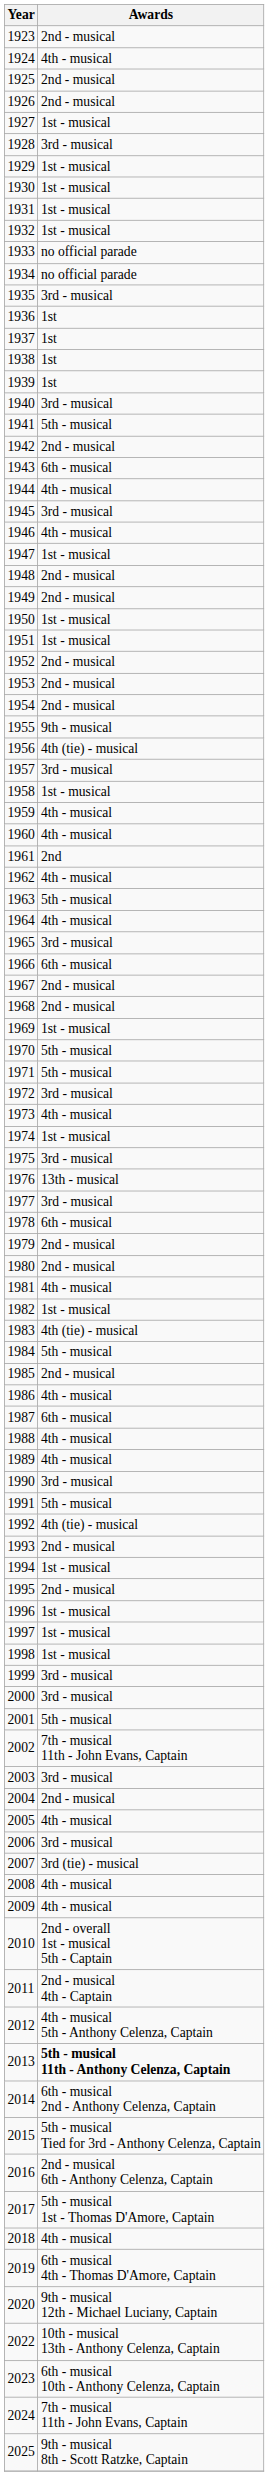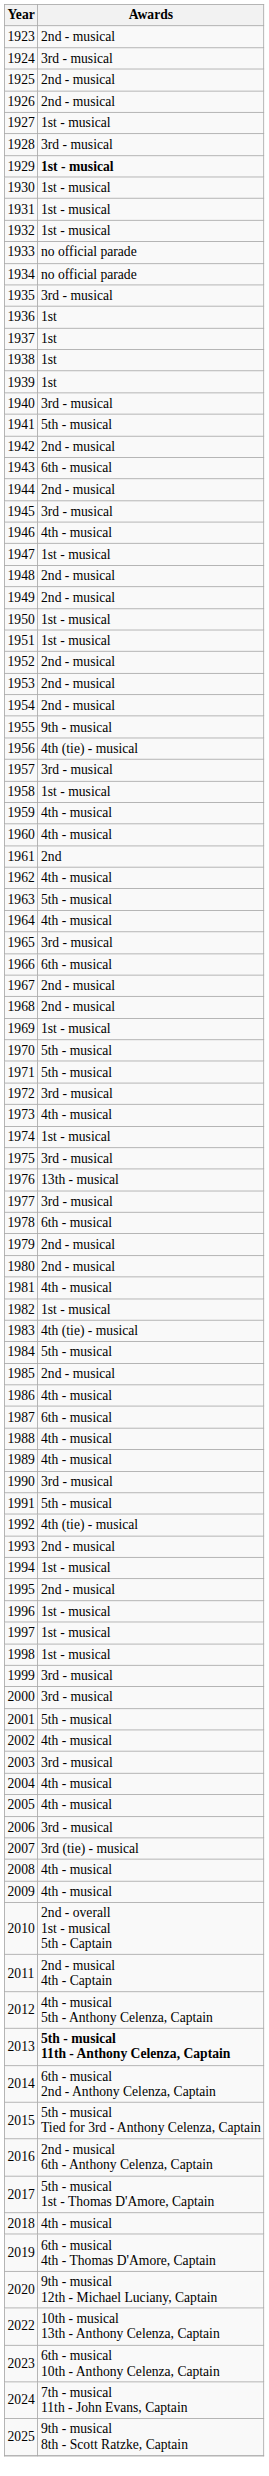 <table class=wikitable>
 <tr>
 <th>Year</th>
 <th>Awards</th>
 </tr>
 <tr>
 <td>1923</td>
 <td>2nd - musical</td>
 </tr>
 <tr>
 <td>1924</td>
-<td>4th - musical</td>
+<td>3rd - musical</td>
 </tr>
 <tr>
 <td>1925</td>
 <td>2nd - musical</td>
 </tr>
 <tr>
 <td>1926</td>
 <td>2nd - musical</td>
 </tr>
 <tr>
 <td>1927</td>
 <td>1st - musical</td>
 </tr>
 <tr>
 <td>1928</td>
 <td>3rd - musical</td>
 </tr>
 <tr>
 <td>1929</td>
-<td>1st - musical</td>
+<td><strong>1st - musical</strong></td>
 </tr>
 <tr>
 <td>1930</td>
 <td>1st - musical</td>
 </tr>
 <tr>
 <td>1931</td>
 <td>1st - musical</td>
 </tr>
 <tr>
 <td>1932</td>
 <td>1st - musical</td>
 </tr>
 <tr>
 <td>1933</td>
 <td>no official parade</td>
 </tr>
 <tr>
 <td>1934</td>
 <td>no official parade</td>
 </tr>
 <tr>
 <td>1935</td>
 <td>3rd - musical</td>
 </tr>
 <tr>
 <td>1936</td>
 <td>1st</td>
 </tr>
 <tr>
 <td>1937</td>
 <td>1st</td>
 </tr>
 <tr>
 <td>1938</td>
 <td>1st</td>
 </tr>
 <tr>
 <td>1939</td>
 <td>1st</td>
 </tr>
 <tr>
 <td>1940</td>
 <td>3rd - musical</td>
 </tr>
 <tr>
 <td>1941</td>
 <td>5th - musical</td>
 </tr>
 <tr>
 <td>1942</td>
 <td>2nd - musical</td>
 </tr>
 <tr>
 <td>1943</td>
 <td>6th - musical</td>
 </tr>
 <tr>
 <td>1944</td>
-<td>4th - musical</td>
+<td>2nd - musical</td>
 </tr>
 <tr>
 <td>1945</td>
 <td>3rd - musical</td>
 </tr>
 <tr>
 <td>1946</td>
 <td>4th - musical</td>
 </tr>
 <tr>
 <td>1947</td>
 <td>1st - musical</td>
 </tr>
 <tr>
 <td>1948</td>
 <td>2nd - musical</td>
 </tr>
 <tr>
 <td>1949</td>
 <td>2nd - musical</td>
 </tr>
 <tr>
 <td>1950</td>
 <td>1st - musical</td>
 </tr>
 <tr>
 <td>1951</td>
 <td>1st - musical</td>
 </tr>
 <tr>
 <td>1952</td>
 <td>2nd - musical</td>
 </tr>
 <tr>
 <td>1953</td>
 <td>2nd - musical</td>
 </tr>
 <tr>
 <td>1954</td>
 <td>2nd - musical</td>
 </tr>
 <tr>
 <td>1955</td>
 <td>9th - musical</td>
 </tr>
 <tr>
 <td>1956</td>
 <td>4th (tie) - musical</td>
 </tr>
 <tr>
 <td>1957</td>
 <td>3rd - musical</td>
 </tr>
 <tr>
 <td>1958</td>
 <td>1st - musical</td>
 </tr>
 <tr>
 <td>1959</td>
 <td>4th - musical</td>
 </tr>
 <tr>
 <td>1960</td>
 <td>4th - musical</td>
 </tr>
 <tr>
 <td>1961</td>
 <td>2nd </td>
 </tr>
 <tr>
 <td>1962</td>
 <td>4th - musical</td>
 </tr>
 <tr>
 <td>1963</td>
 <td>5th - musical</td>
 </tr>
 <tr>
 <td>1964</td>
 <td>4th - musical</td>
 </tr>
 <tr>
 <td>1965</td>
 <td>3rd - musical</td>
 </tr>
 <tr>
 <td>1966</td>
 <td>6th - musical</td>
 </tr>
 <tr>
 <td>1967</td>
 <td>2nd - musical</td>
 </tr>
 <tr>
 <td>1968</td>
 <td>2nd - musical</td>
 </tr>
 <tr>
 <td>1969</td>
 <td>1st - musical</td>
 </tr>
 <tr>
 <td>1970</td>
 <td>5th - musical</td>
 </tr>
 <tr>
 <td>1971</td>
 <td>5th - musical</td>
 </tr>
 <tr>
 <td>1972</td>
 <td>3rd - musical</td>
 </tr>
 <tr>
 <td>1973</td>
 <td>4th - musical</td>
 </tr>
 <tr>
 <td>1974</td>
 <td>1st - musical</td>
 </tr>
 <tr>
 <td>1975</td>
 <td>3rd - musical</td>
 </tr>
 <tr>
 <td>1976</td>
 <td>13th - musical</td>
 </tr>
 <tr>
 <td>1977</td>
 <td>3rd - musical</td>
 </tr>
 <tr>
 <td>1978</td>
 <td>6th - musical</td>
 </tr>
 <tr>
 <td>1979</td>
 <td>2nd - musical</td>
 </tr>
 <tr>
 <td>1980</td>
 <td>2nd - musical</td>
 </tr>
 <tr>
 <td>1981</td>
 <td>4th - musical</td>
 </tr>
 <tr>
 <td>1982</td>
 <td>1st - musical</td>
 </tr>
 <tr>
 <td>1983</td>
 <td>4th (tie) - musical</td>
 </tr>
 <tr>
 <td>1984</td>
 <td>5th - musical</td>
 </tr>
 <tr>
 <td>1985</td>
 <td>2nd - musical</td>
 </tr>
 <tr>
 <td>1986</td>
 <td>4th - musical</td>
 </tr>
 <tr>
 <td>1987</td>
 <td>6th - musical</td>
 </tr>
 <tr>
 <td>1988</td>
 <td>4th - musical</td>
 </tr>
 <tr>
 <td>1989</td>
 <td>4th - musical</td>
 </tr>
 <tr>
 <td>1990</td>
 <td>3rd - musical</td>
 </tr>
 <tr>
 <td>1991</td>
 <td>5th - musical</td>
 </tr>
 <tr>
 <td>1992</td>
 <td>4th (tie) - musical</td>
 </tr>
 <tr>
 <td>1993</td>
 <td>2nd - musical</td>
 </tr>
 <tr>
 <td>1994</td>
 <td>1st - musical</td>
 </tr>
 <tr>
 <td>1995</td>
 <td>2nd - musical</td>
 </tr>
 <tr>
 <td>1996</td>
 <td>1st - musical</td>
 </tr>
 <tr>
 <td>1997</td>
 <td>1st - musical</td>
 </tr>
 <tr>
 <td>1998</td>
 <td>1st - musical</td>
 </tr>
 <tr>
 <td>1999</td>
 <td>3rd - musical</td>
 </tr>
 <tr>
 <td>2000</td>
 <td>3rd - musical</td>
 </tr>
 <tr>
 <td>2001</td>
 <td>5th - musical</td>
 </tr>
 <tr>
 <td>2002</td>
-<td>7th - musical<br>11th - John Evans, Captain</td>
+<td>4th - musical</td>
 </tr>
 <tr>
 <td>2003</td>
 <td>3rd - musical</td>
 </tr>
 <tr>
 <td>2004</td>
-<td>2nd - musical</td>
+<td>4th - musical</td>
 </tr>
 <tr>
 <td>2005</td>
 <td>4th - musical</td>
 </tr>
 <tr>
 <td>2006</td>
 <td>3rd - musical</td>
 </tr>
 <tr>
 <td>2007</td>
 <td>3rd (tie) - musical</td>
 </tr>
 <tr>
 <td>2008</td>
 <td>4th - musical</td>
 </tr>
 <tr>
 <td>2009</td>
 <td>4th - musical</td>
 </tr>
 <tr>
 <td>2010</td>
 <td>2nd - overall<br>1st - musical<br>5th - Captain</td>
 </tr>
 <tr>
 <td>2011</td>
 <td>2nd - musical<br>4th - Captain</td>
 </tr>
 <tr>
 <td>2012</td>
 <td>4th - musical<br>5th - Anthony Celenza, Captain</td>
 </tr>
 <tr>
 <td>2013</td>
 <td><strong>5th - musical<br>11th - Anthony Celenza, Captain</strong></td>
 </tr>
 <tr>
 <td>2014</td>
 <td>6th - musical<br>2nd - Anthony Celenza, Captain</td>
 </tr>
 <tr>
 <td>2015</td>
 <td>5th - musical<br>Tied for 3rd - Anthony Celenza, Captain</td>
 </tr>
 <tr>
 <td>2016</td>
 <td>2nd - musical<br>6th - Anthony Celenza, Captain</td>
 </tr>
 <tr>
 <td>2017</td>
 <td>5th - musical<br>1st - Thomas D'Amore, Captain</td>
 </tr>
 <tr>
 <td>2018</td>
 <td>4th - musical</td>
 </tr>
 <tr>
 <td>2019</td>
 <td>6th - musical <br>4th - Thomas D'Amore, Captain</td>
 </tr>
 <tr>
 <td>2020</td>
 <td>9th - musical<br>12th - Michael Luciany, Captain</td>
 </tr>
 <tr>
 <td>2022</td>
 <td>10th - musical<br>13th - Anthony Celenza, Captain</td>
 </tr>
 <tr>
 <td>2023</td>
 <td>6th - musical<br>10th - Anthony Celenza, Captain</td>
 </tr>
 <tr>
 <td>2024</td>
 <td>7th - musical<br>11th - John Evans, Captain</td>
 </tr>
 <tr>
 <td>2025</td>
 <td>9th - musical<br>8th - Scott Ratzke, Captain</td>
 </tr>
 <tr>
 </tr>
 </table>
